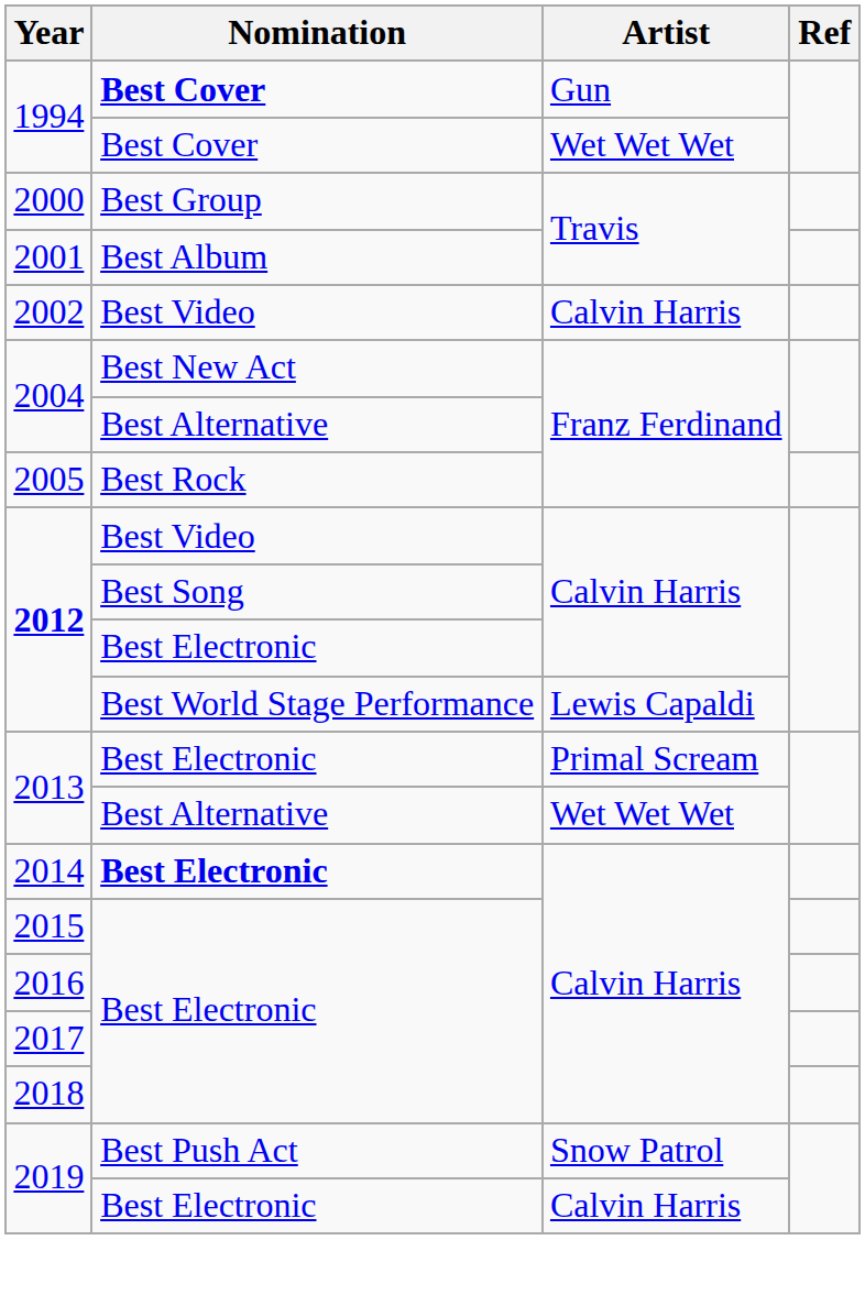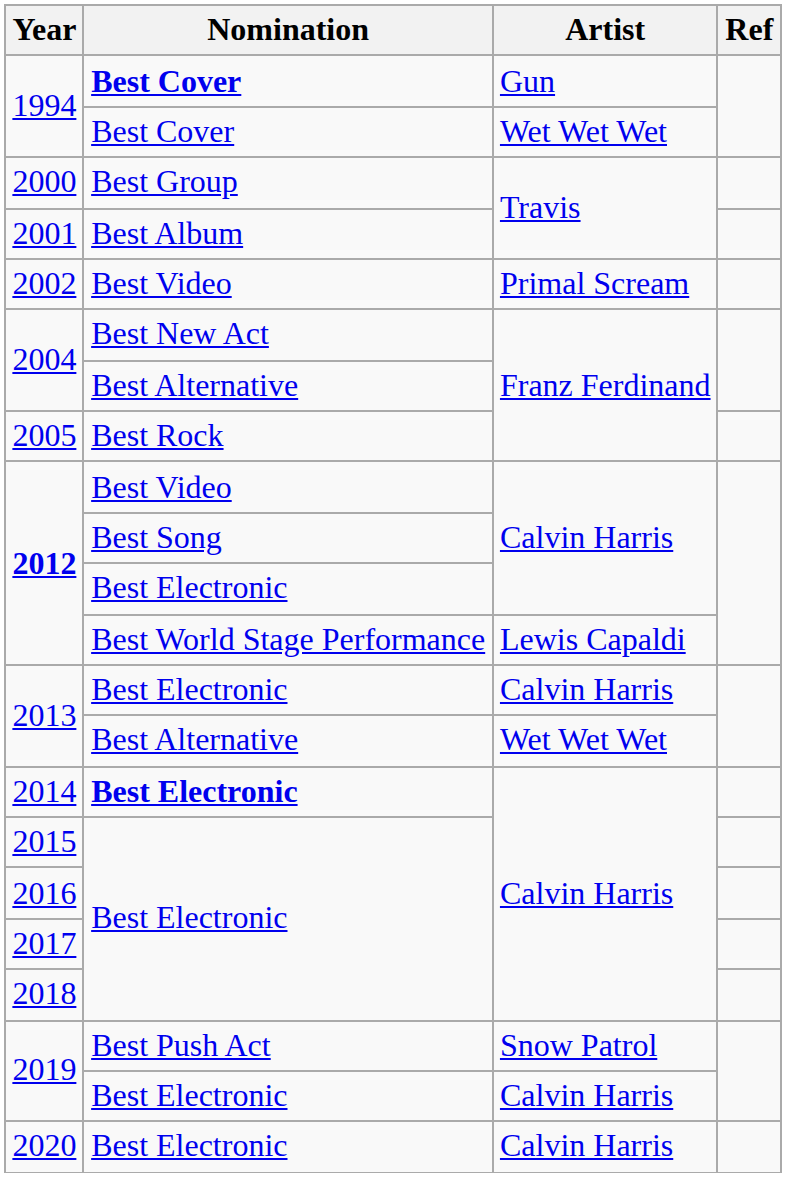 <table class="wikitable">
 <tr>
 <th>Year</th>
 <th>Nomination</th>
 <th>Artist</th>
 <th>Ref</th>
 </tr>
 <tr>
 <td rowspan=2><a href='#'>1994</a></td>
 <td><strong><a href='#'>Best Cover</a></strong></td>
 <td><a href='#'>Gun</a></td>
 <td rowspan=2></td>
 </tr>
 <tr>
 <td><a href='#'>Best Cover</a></td>
 <td><a href='#'>Wet Wet Wet</a></td>
 </tr>
 <tr>
 <td><a href='#'>2000</a></td>
 <td><a href='#'>Best Group</a></td>
 <td rowspan=2><a href='#'>Travis</a></td>
 <td rowspan=1></td>
 </tr>
 <tr>
 <td><a href='#'>2001</a></td>
 <td><a href='#'>Best Album</a></td>
 <td rowspan=1></td>
 </tr>
 <tr>
 <td><a href='#'>2002</a></td>
 <td><a href='#'>Best Video</a></td>
-<td><a href='#'>Calvin Harris</a></td>
+<td><a href='#'>Primal Scream</a></td>
 <td rowspan=1></td>
 </tr>
 <tr>
 <td rowspan=2><a href='#'>2004</a></td>
 <td><a href='#'>Best New Act</a></td>
 <td rowspan=3><a href='#'>Franz Ferdinand</a></td>
 <td rowspan=2></td>
 </tr>
 <tr>
 <td><a href='#'>Best Alternative</a></td>
 </tr>
 <tr>
 <td><a href='#'>2005</a></td>
 <td><a href='#'>Best Rock</a></td>
 <td rowspan=1></td>
 </tr>
 <tr>
 <td rowspan=4><strong><a href='#'>2012</a></strong></td>
 <td><a href='#'>Best Video</a></td>
 <td rowspan=3><a href='#'>Calvin Harris</a></td>
 <td rowspan=4></td>
 </tr>
 <tr>
 <td><a href='#'>Best Song</a></td>
 </tr>
 <tr>
 <td><a href='#'>Best Electronic</a></td>
 </tr>
 <tr>
 <td><a href='#'>Best World Stage Performance</a></td>
 <td><a href='#'>Lewis Capaldi</a></td>
 </tr>
 <tr>
 <td rowspan=2><a href='#'>2013</a></td>
 <td><a href='#'>Best Electronic</a></td>
-<td><a href='#'>Primal Scream</a></td>
+<td><a href='#'>Calvin Harris</a></td>
 <td rowspan=2></td>
 </tr>
 <tr>
 <td><a href='#'>Best Alternative</a></td>
 <td><a href='#'>Wet Wet Wet</a></td>
 </tr>
 <tr>
 <td><a href='#'>2014</a></td>
 <td><strong><a href='#'>Best Electronic</a></strong></td>
 <td rowspan=6><a href='#'>Calvin Harris</a></td>
 <td rowspan=1></td>
 </tr>
 <tr>
 <td><a href='#'>2015</a></td>
 <td rowspan=5><a href='#'>Best Electronic</a></td>
 <td rowspan=1></td>
 </tr>
 <tr>
 <td><a href='#'>2016</a></td>
 <td rowspan=1></td>
 </tr>
 <tr>
 <td><a href='#'>2017</a></td>
 <td rowspan=1></td>
 </tr>
 <tr>
 <td><a href='#'>2018</a></td>
 <td rowspan=1></td>
 </tr>
 <tr>
 <td rowspan=3><a href='#'>2019</a></td>
 </tr>
 <tr>
 <td><a href='#'>Best Push Act</a></td>
 <td><a href='#'>Snow Patrol</a></td>
 <td rowspan=2></td>
 </tr>
 <tr>
 <td><a href='#'>Best Electronic</a></td>
 <td><a href='#'>Calvin Harris</a></td>
 </tr>
 <tr>
+<td><a href='#'>2020</a></td>
+<td><a href='#'>Best Electronic</a></td>
+<td><a href='#'>Calvin Harris</a></td>
+<td rowspan=1></td>
+</tr>
+<tr>
 </tr>
 </table>
